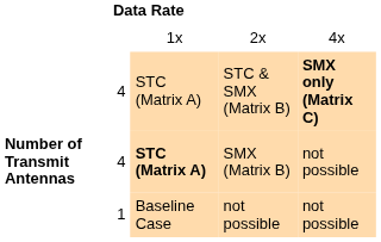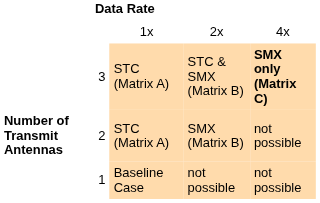 <table style="width:400px; height:200px" border="0" cellspacing="0" cellpadding="5px" align="center">
 <tr>
 <th colspan="4"></th>
 </tr>
 <tr>
 <td colspan="4" align="center"><strong>Data Rate</strong></td>
 </tr>
 <tr align="center">
 <td></td>
 <td></td>
 <td>1x</td>
 <td>2x</td>
 <td>4x</td>
 </tr>
 <tr>
 <td></td>
-<td>4</td>
+<td>3</td>
 <td style="background:#ffdbac">STC <br>(Matrix A)</td>
 <td style="background:#ffdbac">STC & SMX <br>(Matrix B)</td>
 <td style="background:#ffdbac"><strong>SMX only <br>(Matrix C)</strong></td>
 <td></td>
 </tr>
 <tr>
 <td><strong>Number of<br> Transmit Antennas</strong></td>
-<td>4</td>
-<td style="background:#ffdbac"><strong>STC <br>(Matrix A)</strong></td>
+<td>2</td>
+<td style="background:#ffdbac">STC <br>(Matrix A)</td>
 <td style="background:#ffdbac">SMX <br>(Matrix B)</td>
 <td style="background:#ffdbac">not possible</td>
 </tr>
 <tr>
 <td></td>
 <td>1</td>
 <td style="background:#ffdbac">Baseline Case</td>
 <td style="background:#ffdbac">not possible</td>
 <td style="background:#ffdbac">not possible</td>
 </tr>
 </table>
